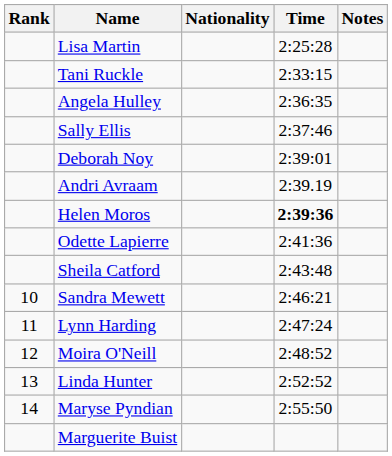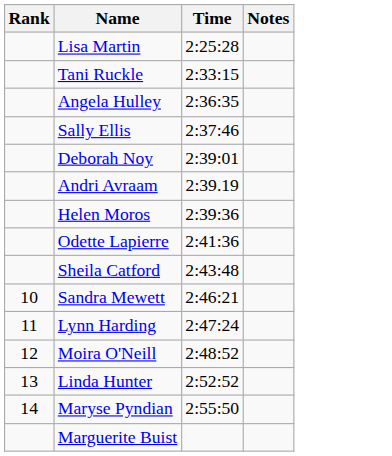 <table class="wikitable sortable" style=" text-align:center">
 <tr>
 <th>Rank</th>
 <th>Name</th>
-<th>Nationality</th>
 <th>Time</th>
 <th>Notes</th>
 </tr>
 <tr>
 <td></td>
 <td align=left><a href='#'>Lisa Martin</a></td>
-<td align=left></td>
 <td>2:25:28</td>
 <td></td>
 </tr>
 <tr>
 <td></td>
 <td align=left><a href='#'>Tani Ruckle</a></td>
-<td align=left></td>
 <td>2:33:15</td>
 <td></td>
 </tr>
 <tr>
 <td></td>
 <td align=left><a href='#'>Angela Hulley</a></td>
-<td align=left></td>
 <td>2:36:35</td>
 <td></td>
 </tr>
 <tr>
 <td></td>
 <td align=left><a href='#'>Sally Ellis</a></td>
-<td align=left></td>
 <td>2:37:46</td>
 <td></td>
 </tr>
 <tr>
 <td></td>
 <td align=left><a href='#'>Deborah Noy</a></td>
-<td align=left></td>
 <td>2:39:01</td>
 <td></td>
 </tr>
 <tr>
 <td></td>
 <td align=left><a href='#'>Andri Avraam</a></td>
-<td align=left></td>
 <td>2:39.19</td>
 <td></td>
 </tr>
 <tr>
 <td></td>
 <td align=left><a href='#'>Helen Moros</a></td>
-<td align=left></td>
-<td><strong>2:39:36</strong></td>
+<td>2:39:36</td>
 <td></td>
 </tr>
 <tr>
 <td></td>
 <td align=left><a href='#'>Odette Lapierre</a></td>
-<td align=left></td>
 <td>2:41:36</td>
 <td></td>
 </tr>
 <tr>
 <td></td>
 <td align=left><a href='#'>Sheila Catford</a></td>
-<td align=left></td>
 <td>2:43:48</td>
 <td></td>
 </tr>
 <tr>
 <td>10</td>
 <td align=left><a href='#'>Sandra Mewett</a></td>
-<td align=left></td>
 <td>2:46:21</td>
 <td></td>
 </tr>
 <tr>
 <td>11</td>
 <td align=left><a href='#'>Lynn Harding</a></td>
-<td align=left></td>
 <td>2:47:24</td>
 <td></td>
 </tr>
 <tr>
 <td>12</td>
 <td align=left><a href='#'>Moira O'Neill</a></td>
-<td align=left></td>
 <td>2:48:52</td>
 <td></td>
 </tr>
 <tr>
 <td>13</td>
 <td align=left><a href='#'>Linda Hunter</a></td>
-<td align=left></td>
 <td>2:52:52</td>
 <td></td>
 </tr>
 <tr>
 <td>14</td>
 <td align=left><a href='#'>Maryse Pyndian</a></td>
-<td align=left></td>
 <td>2:55:50</td>
 <td></td>
 </tr>
 <tr>
 <td></td>
 <td align=left><a href='#'>Marguerite Buist</a></td>
-<td align=left></td>
 <td></td>
 <td></td>
 </tr>
 </table>
